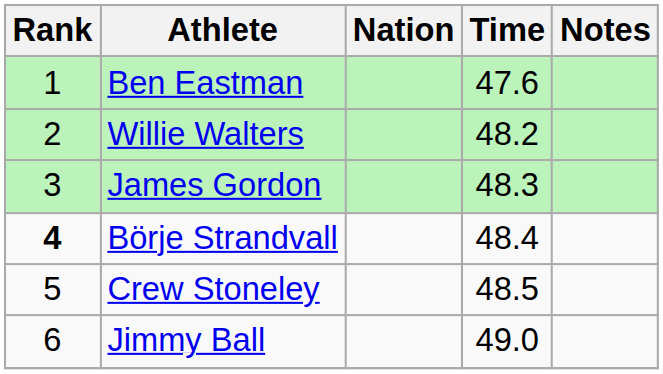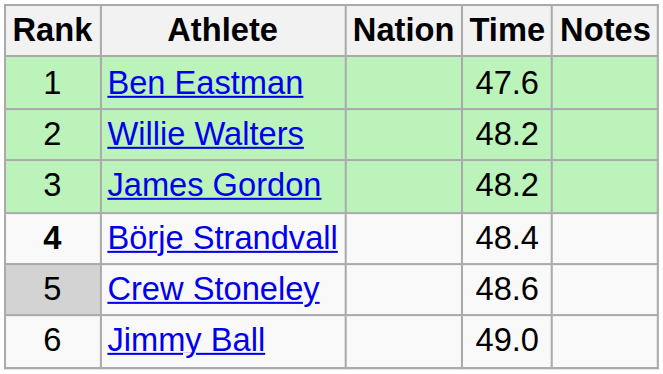 <table class="wikitable sortable" style="text-align:center">
 <tr>
 <th>Rank</th>
 <th>Athlete</th>
 <th>Nation</th>
 <th>Time</th>
 <th>Notes</th>
 </tr>
 <tr bgcolor=bbf3bb>
 <td>1</td>
 <td align=left><a href='#'>Ben Eastman</a></td>
 <td align=left></td>
 <td>47.6</td>
 <td></td>
 </tr>
 <tr bgcolor=bbf3bb>
 <td>2</td>
 <td align=left><a href='#'>Willie Walters</a></td>
 <td align=left></td>
 <td>48.2</td>
 <td></td>
 </tr>
 <tr bgcolor=bbf3bb>
 <td>3</td>
 <td align=left><a href='#'>James Gordon</a></td>
 <td align=left></td>
-<td>48.3</td>
+<td>48.2</td>
 <td></td>
 </tr>
 <tr>
 <td><strong>4</strong></td>
 <td align=left><a href='#'>Börje Strandvall</a></td>
 <td align=left></td>
 <td>48.4</td>
 <td></td>
 </tr>
 <tr>
-<td>5</td>
+<td style="background: lightgrey;">5</td>
 <td align=left><a href='#'>Crew Stoneley</a></td>
 <td align=left></td>
-<td>48.5</td>
+<td>48.6</td>
 <td></td>
 </tr>
 <tr>
 <td>6</td>
 <td align=left><a href='#'>Jimmy Ball</a></td>
 <td align=left></td>
 <td>49.0</td>
 <td></td>
 </tr>
 <tr>
 </tr>
 </table>
